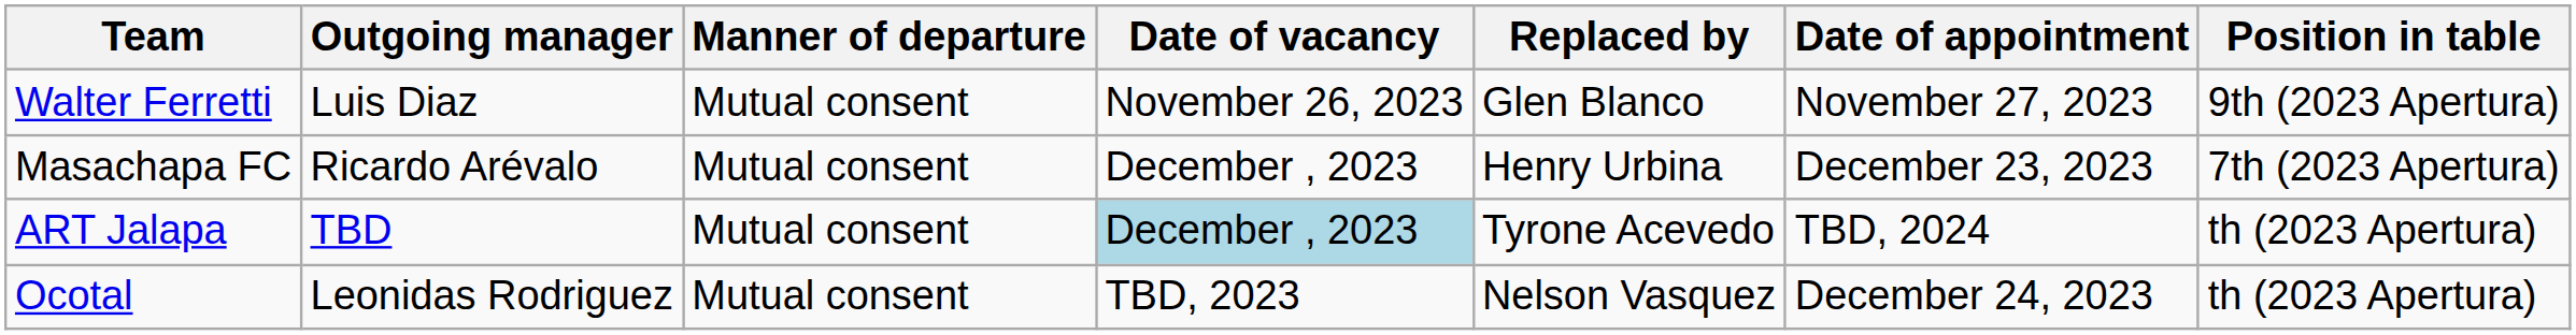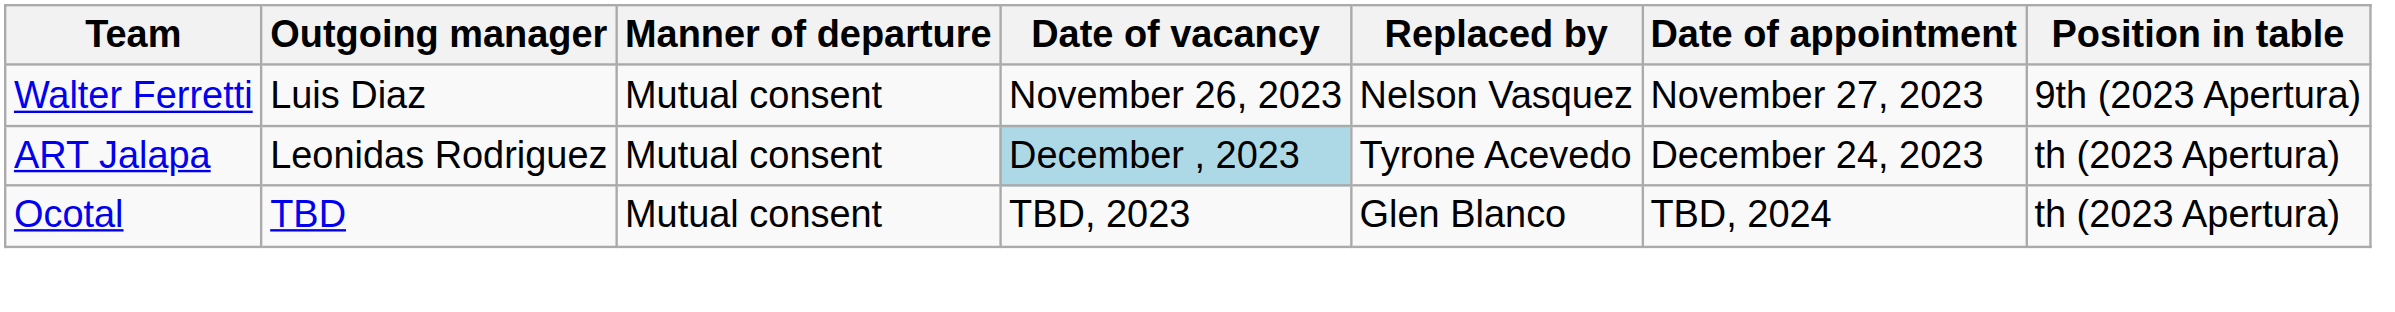 <table class="wikitable">
 <tr>
 <th>Team</th>
 <th>Outgoing manager</th>
 <th>Manner of departure</th>
 <th>Date of vacancy</th>
 <th>Replaced by</th>
 <th>Date of appointment</th>
 <th>Position in table</th>
 </tr>
 <tr>
 <td><a href='#'>Walter Ferretti</a></td>
 <td> Luis Diaz</td>
 <td>Mutual consent</td>
 <td>November 26, 2023</td>
-<td> Glen Blanco</td>
+<td> Nelson Vasquez</td>
 <td>November 27, 2023</td>
 <td>9th (2023 Apertura)</td>
 </tr>
 <tr>
-<td>Masachapa FC</td>
-<td>  Ricardo Arévalo</td>
-<td>Mutual consent</td>
-<td>December , 2023</td>
-<td> Henry Urbina</td>
-<td>December 23, 2023</td>
-<td>7th (2023 Apertura)</td>
-</tr>
-<tr>
 <td><a href='#'>ART Jalapa</a></td>
-<td> <a href='#'>TBD</a></td>
+<td> Leonidas Rodriguez</td>
 <td>Mutual consent</td>
 <td style="background: lightblue;">December , 2023</td>
 <td> Tyrone Acevedo</td>
-<td>TBD, 2024</td>
+<td>December 24, 2023</td>
 <td>th (2023 Apertura)</td>
 </tr>
 <tr>
 <td><a href='#'>Ocotal</a></td>
-<td> Leonidas Rodriguez</td>
+<td> <a href='#'>TBD</a></td>
 <td>Mutual consent</td>
 <td>TBD, 2023</td>
-<td> Nelson Vasquez</td>
-<td>December 24, 2023</td>
+<td> Glen Blanco</td>
+<td>TBD, 2024</td>
 <td>th (2023 Apertura)</td>
 </tr>
 </table>
